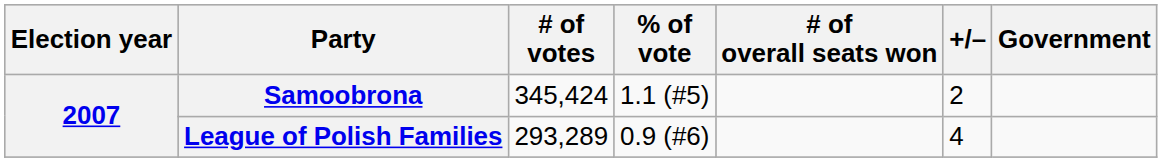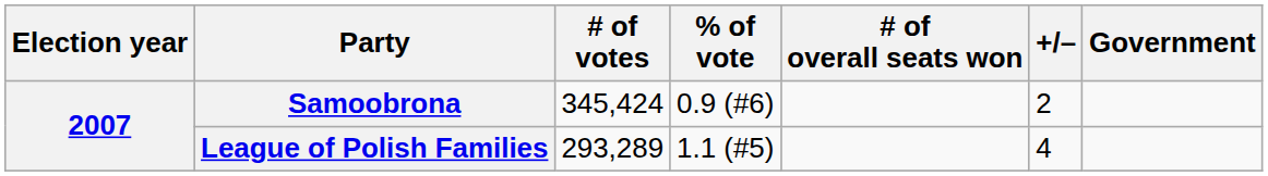 <table class=wikitable>
 <tr>
 <th>Election year</th>
 <th>Party</th>
 <th># of<br>votes</th>
 <th>% of<br>vote</th>
 <th># of<br>overall seats won</th>
 <th>+/–</th>
 <th>Government</th>
 </tr>
 <tr>
 <th rowspan="2"><a href='#'>2007</a></th>
 <th><a href='#'>Samoobrona</a></th>
 <td>345,424</td>
-<td>1.1 (#5)</td>
+<td>0.9 (#6)</td>
 <td></td>
 <td> 2</td>
 <td></td>
 </tr>
 <tr>
 <th><a href='#'>League of Polish Families</a></th>
 <td>293,289</td>
-<td>0.9 (#6)</td>
+<td>1.1 (#5)</td>
 <td></td>
 <td> 4</td>
 <td></td>
 </tr>
 </table>
